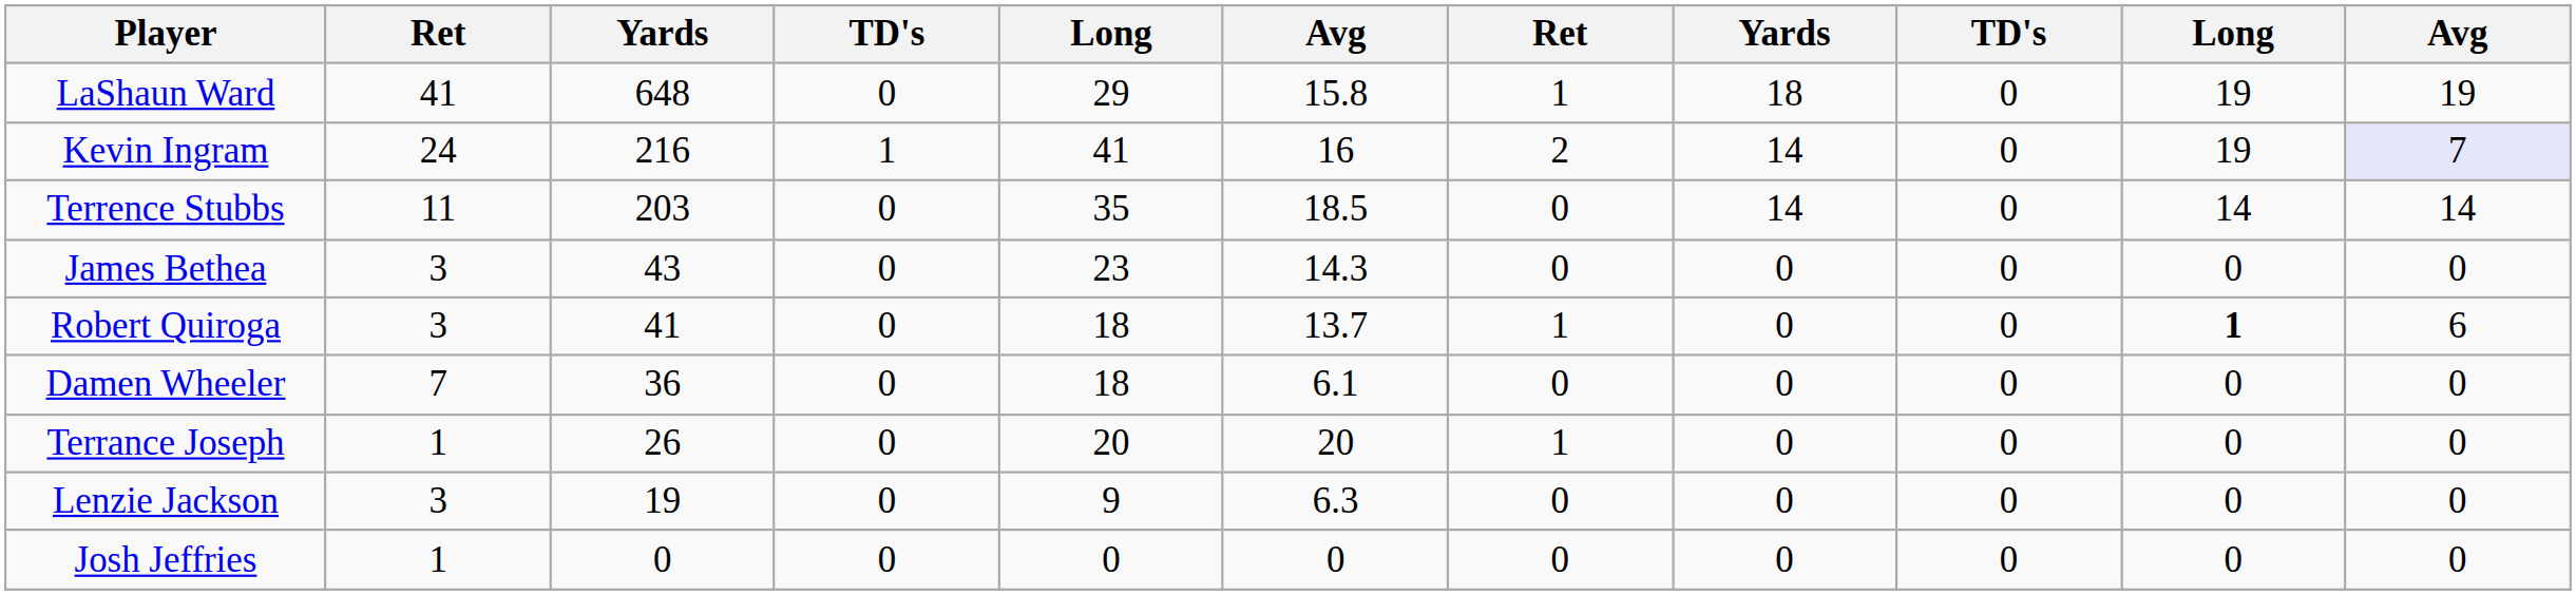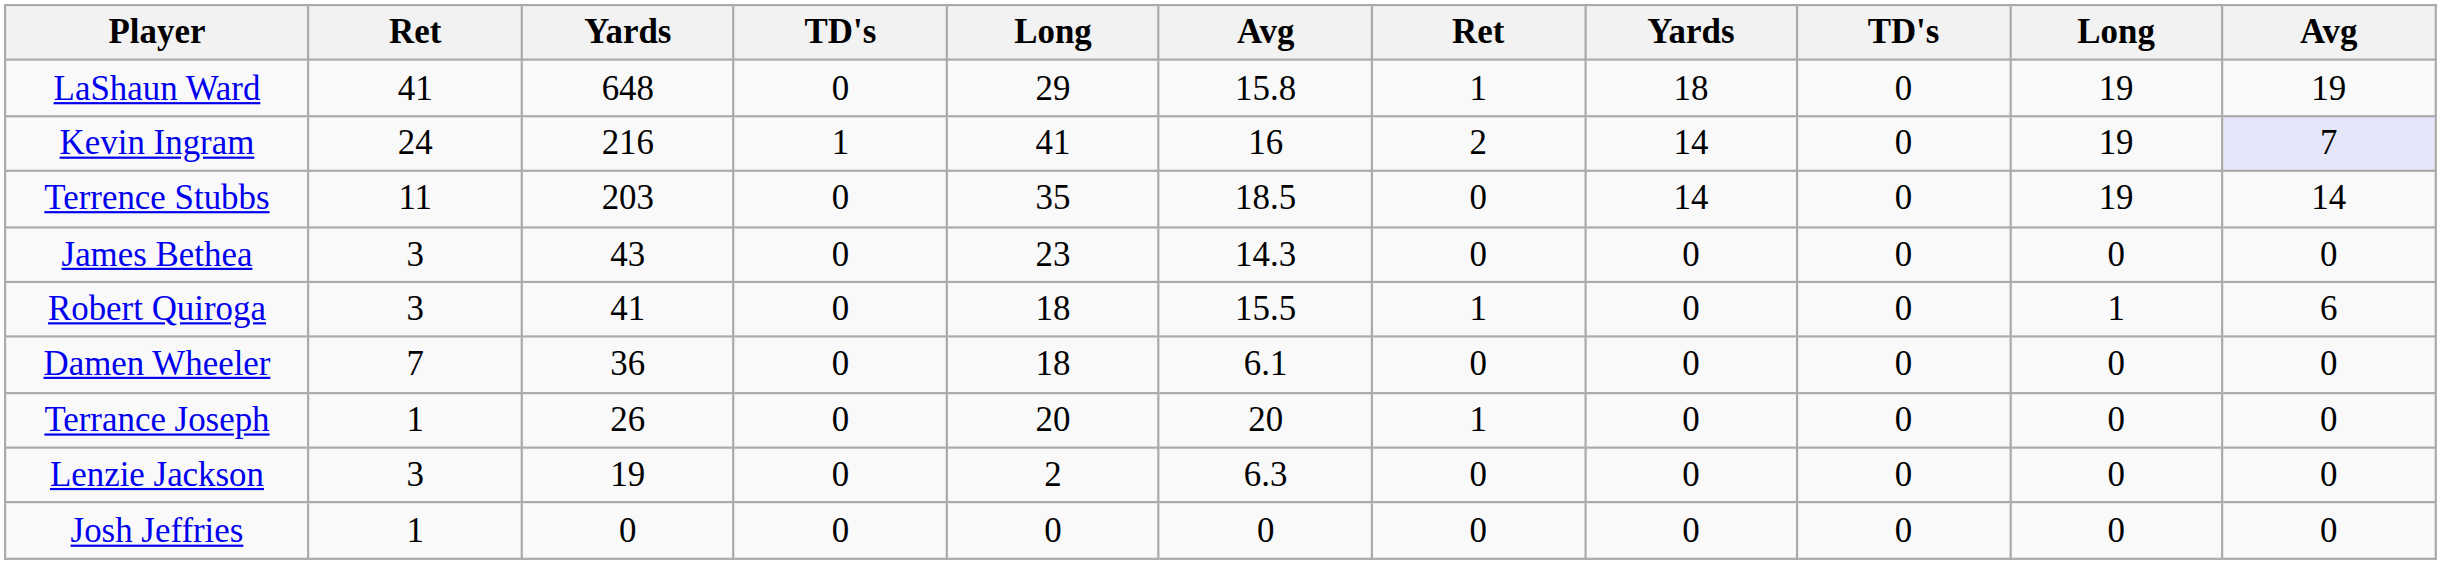 <table class="wikitable sortable">
 <tr>
 <th bgcolor="#DDDDFF" width="10%">Player</th>
 <th bgcolor="#DDDDFF" width="7%">Ret</th>
 <th bgcolor="#DDDDFF" width="7%">Yards</th>
 <th bgcolor="#DDDDFF" width="7%">TD's</th>
 <th bgcolor="#DDDDFF" width="7%">Long</th>
 <th bgcolor="#DDDDFF" width="7%">Avg</th>
 <th bgcolor="#DDDDFF" width="7%">Ret</th>
 <th bgcolor="#DDDDFF" width="7%">Yards</th>
 <th bgcolor="#DDDDFF" width="7%">TD's</th>
 <th bgcolor="#DDDDFF" width="7%">Long</th>
 <th bgcolor="#DDDDFF" width="7%">Avg</th>
 </tr>
 <tr align="center">
 <td><a href='#'>LaShaun Ward</a></td>
 <td>41</td>
 <td>648</td>
 <td>0</td>
 <td>29</td>
 <td>15.8</td>
 <td>1</td>
 <td>18</td>
 <td>0</td>
 <td>19</td>
 <td>19</td>
 </tr>
 <tr align="center">
 <td><a href='#'>Kevin Ingram</a></td>
 <td>24</td>
 <td>216</td>
 <td>1</td>
 <td>41</td>
 <td>16</td>
 <td>2</td>
 <td>14</td>
 <td>0</td>
 <td>19</td>
 <td style="background: lavender;">7</td>
 </tr>
 <tr align="center">
 <td><a href='#'>Terrence Stubbs</a></td>
 <td>11</td>
 <td>203</td>
 <td>0</td>
 <td>35</td>
 <td>18.5</td>
 <td>0</td>
 <td>14</td>
 <td>0</td>
-<td>14</td>
+<td>19</td>
 <td>14</td>
 </tr>
 <tr align="center">
 <td><a href='#'>James Bethea</a></td>
 <td>3</td>
 <td>43</td>
 <td>0</td>
 <td>23</td>
 <td>14.3</td>
 <td>0</td>
 <td>0</td>
 <td>0</td>
 <td>0</td>
 <td>0</td>
 </tr>
 <tr align="center">
 <td><a href='#'>Robert Quiroga</a></td>
 <td>3</td>
 <td>41</td>
 <td>0</td>
 <td>18</td>
-<td>13.7</td>
+<td>15.5</td>
 <td>1</td>
 <td>0</td>
 <td>0</td>
-<td><strong>1</strong></td>
+<td>1</td>
 <td>6</td>
 </tr>
 <tr align="center">
 <td><a href='#'>Damen Wheeler</a></td>
 <td>7</td>
 <td>36</td>
 <td>0</td>
 <td>18</td>
 <td>6.1</td>
 <td>0</td>
 <td>0</td>
 <td>0</td>
 <td>0</td>
 <td>0</td>
 </tr>
 <tr align="center">
 <td><a href='#'>Terrance Joseph</a></td>
 <td>1</td>
 <td>26</td>
 <td>0</td>
 <td>20</td>
 <td>20</td>
 <td>1</td>
 <td>0</td>
 <td>0</td>
 <td>0</td>
 <td>0</td>
 </tr>
 <tr align="center">
 <td><a href='#'>Lenzie Jackson</a></td>
 <td>3</td>
 <td>19</td>
 <td>0</td>
-<td>9</td>
+<td>2</td>
 <td>6.3</td>
 <td>0</td>
 <td>0</td>
 <td>0</td>
 <td>0</td>
 <td>0</td>
 </tr>
 <tr align="center">
 <td><a href='#'>Josh Jeffries</a></td>
 <td>1</td>
 <td>0</td>
 <td>0</td>
 <td>0</td>
 <td>0</td>
 <td>0</td>
 <td>0</td>
 <td>0</td>
 <td>0</td>
 <td>0</td>
 </tr>
 </table>
